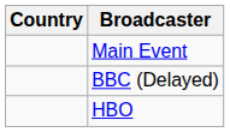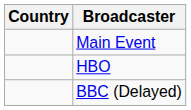 <table class="wikitable">
 <tr>
 <th align=center>Country</th>
 <th align=center>Broadcaster</th>
 </tr>
 <tr>
 <td></td>
 <td><a href='#'>Main Event</a></td>
 </tr>
 <tr>
 <td></td>
-<td><a href='#'>BBC</a> (Delayed)</td>
+<td><a href='#'>HBO</a></td>
 </tr>
 <tr>
 <td></td>
-<td><a href='#'>HBO</a></td>
+<td><a href='#'>BBC</a> (Delayed)</td>
 </tr>
 </table>
